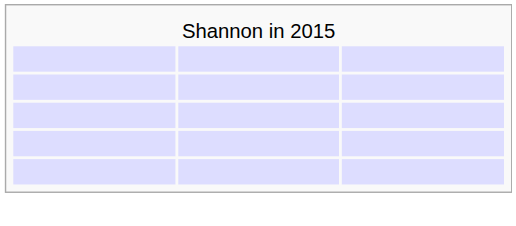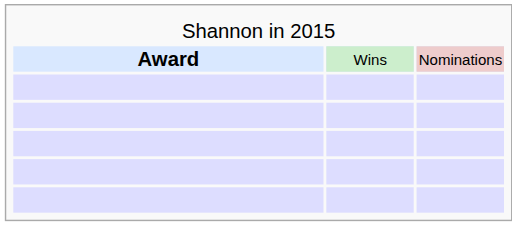 <table class="infobox" style="width: 25em; text-align: left; font-size: 90%; vertical-align: middle;">
 <tr>
 <td colspan="3" style="text-align:center;"></td>
 </tr>
 <tr>
 <td colspan="3" style="text-align:center;">Shannon in 2015</td>
+</tr>
+<tr bgcolor=#D9E8FF style="text-align:center;">
+<th style="vertical-align: middle;">Award</th>
+<td style="background:#cceecc; font-size:8pt; vertical-align: middle;" width="60px">Wins</td>
+<td style="background:#eecccc; font-size:8pt; vertical-align: middle;" width="60px">Nominations</td>
 </tr>
 <tr bgcolor=#ddddff>
 <td align="center"><br></td>
 <td></td>
 <td></td>
 </tr>
 <tr bgcolor=#ddddff>
 <td align="center"><br></td>
 <td></td>
 <td></td>
 </tr>
 <tr bgcolor=#ddddff>
 <td align="center"><br></td>
 <td></td>
 <td></td>
 </tr>
 <tr bgcolor=#ddddff>
 <td align="center"><br></td>
 <td></td>
 <td></td>
 </tr>
 <tr bgcolor=#ddddff>
 <td align="center"><br></td>
 <td></td>
 <td></td>
 </tr>
 </table>
